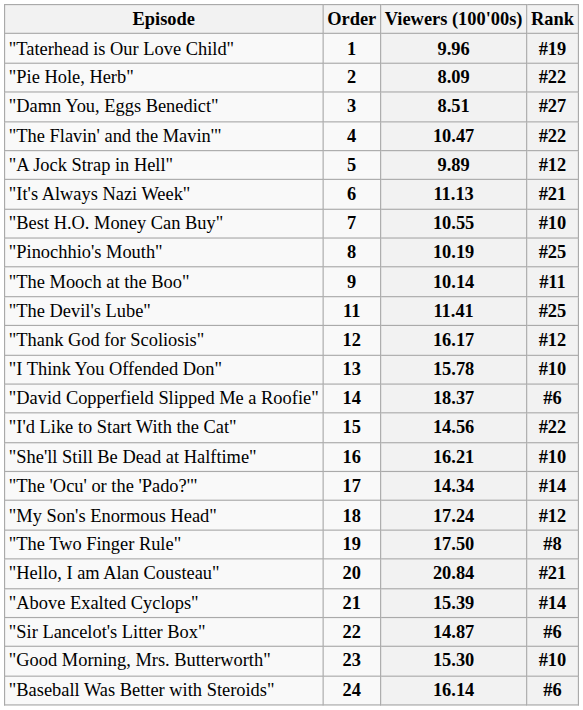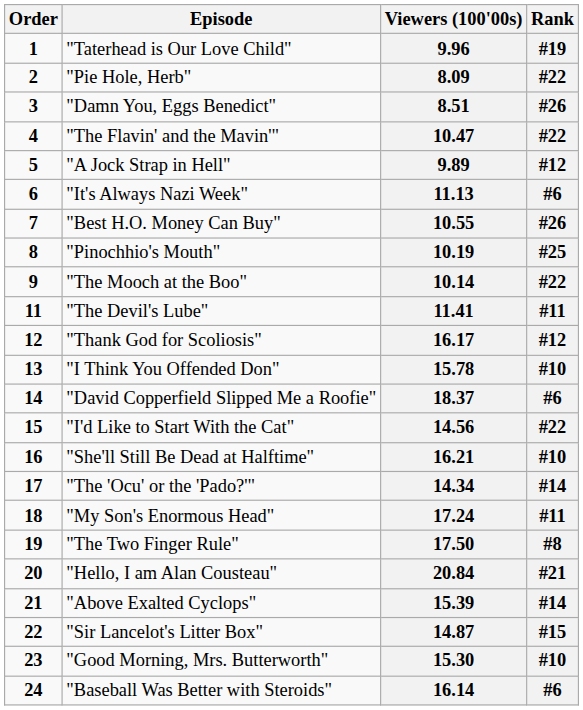 <table class="wikitable sortable">
 <tr>
+<th>Order</th>
 <th>Episode</th>
-<th>Order</th>
 <th>Viewers (100'00s)</th>
 <th>Rank</th>
 </tr>
 <tr>
+<td style="text-align:center"><strong>1</strong></td>
 <td>"Taterhead is Our Love Child"</td>
-<td style="text-align:center"><strong>1</strong></td>
 <th>9.96</th>
 <th>#19</th>
 </tr>
 <tr>
+<td style="text-align:center"><strong>2</strong></td>
 <td>"Pie Hole, Herb"</td>
-<td style="text-align:center"><strong>2</strong></td>
 <th>8.09</th>
 <th>#22</th>
 </tr>
 <tr>
+<td style="text-align:center"><strong>3</strong></td>
 <td>"Damn You, Eggs Benedict"</td>
-<td style="text-align:center"><strong>3</strong></td>
 <th>8.51</th>
-<th>#27</th>
+<th>#26</th>
 </tr>
 <tr>
+<td style="text-align:center"><strong>4</strong></td>
 <td>"The Flavin' and the Mavin'"</td>
-<td style="text-align:center"><strong>4</strong></td>
 <th>10.47</th>
 <th>#22</th>
 </tr>
 <tr>
+<td style="text-align:center"><strong>5</strong></td>
 <td>"A Jock Strap in Hell"</td>
-<td style="text-align:center"><strong>5</strong></td>
 <th>9.89</th>
 <th>#12</th>
 </tr>
 <tr>
+<td style="text-align:center"><strong>6</strong></td>
 <td>"It's Always Nazi Week"</td>
-<td style="text-align:center"><strong>6</strong></td>
 <th>11.13</th>
-<th>#21</th>
+<th>#6</th>
 </tr>
 <tr>
+<td style="text-align:center"><strong>7</strong></td>
 <td>"Best H.O. Money Can Buy"</td>
-<td style="text-align:center"><strong>7</strong></td>
 <th>10.55</th>
-<th>#10</th>
+<th>#26</th>
 </tr>
 <tr>
+<td style="text-align:center"><strong>8</strong></td>
 <td>"Pinochhio's Mouth"</td>
-<td style="text-align:center"><strong>8</strong></td>
 <th>10.19</th>
 <th>#25</th>
 </tr>
 <tr>
+<td style="text-align:center"><strong>9</strong></td>
 <td>"The Mooch at the Boo"</td>
-<td style="text-align:center"><strong>9</strong></td>
 <th>10.14</th>
+<th>#22</th>
+</tr>
+<tr>
+<td style="text-align:center"><strong>11</strong></td>
+<td>"The Devil's Lube"</td>
+<th>11.41</th>
 <th>#11</th>
 </tr>
 <tr>
-<td>"The Devil's Lube"</td>
-<td style="text-align:center"><strong>11</strong></td>
-<th>11.41</th>
-<th>#25</th>
-</tr>
-<tr>
+<td style="text-align:center"><strong>12</strong></td>
 <td>"Thank God for Scoliosis"</td>
-<td style="text-align:center"><strong>12</strong></td>
 <th>16.17</th>
 <th>#12</th>
 </tr>
 <tr>
+<td style="text-align:center"><strong>13</strong></td>
 <td>"I Think You Offended Don"</td>
-<td style="text-align:center"><strong>13</strong></td>
 <th>15.78</th>
 <th>#10</th>
 </tr>
 <tr>
+<td style="text-align:center"><strong>14</strong></td>
 <td>"David Copperfield Slipped Me a Roofie"</td>
-<td style="text-align:center"><strong>14</strong></td>
 <th>18.37</th>
 <th>#6</th>
 </tr>
 <tr>
+<td style="text-align:center"><strong>15</strong></td>
 <td>"I'd Like to Start With the Cat"</td>
-<td style="text-align:center"><strong>15</strong></td>
 <th>14.56</th>
 <th>#22</th>
 </tr>
 <tr>
+<td style="text-align:center"><strong>16</strong></td>
 <td>"She'll Still Be Dead at Halftime"</td>
-<td style="text-align:center"><strong>16</strong></td>
 <th>16.21</th>
 <th>#10</th>
 </tr>
 <tr>
+<td style="text-align:center"><strong>17</strong></td>
 <td>"The 'Ocu' or the 'Pado?'"</td>
-<td style="text-align:center"><strong>17</strong></td>
 <th>14.34</th>
 <th>#14</th>
 </tr>
 <tr>
+<td style="text-align:center"><strong>18</strong></td>
 <td>"My Son's Enormous Head"</td>
-<td style="text-align:center"><strong>18</strong></td>
 <th>17.24</th>
-<th>#12</th>
+<th>#11</th>
 </tr>
 <tr>
+<td style="text-align:center"><strong>19</strong></td>
 <td>"The Two Finger Rule"</td>
-<td style="text-align:center"><strong>19</strong></td>
 <th>17.50</th>
 <th>#8</th>
 </tr>
 <tr>
+<td style="text-align:center"><strong>20</strong></td>
 <td>"Hello, I am Alan Cousteau"</td>
-<td style="text-align:center"><strong>20</strong></td>
 <th>20.84</th>
 <th>#21</th>
 </tr>
 <tr>
+<td style="text-align:center"><strong>21</strong></td>
 <td>"Above Exalted Cyclops"</td>
-<td style="text-align:center"><strong>21</strong></td>
 <th>15.39</th>
 <th>#14</th>
 </tr>
 <tr>
+<td style="text-align:center"><strong>22</strong></td>
 <td>"Sir Lancelot's Litter Box"</td>
-<td style="text-align:center"><strong>22</strong></td>
 <th>14.87</th>
-<th>#6</th>
+<th>#15</th>
 </tr>
 <tr>
+<td style="text-align:center"><strong>23</strong></td>
 <td>"Good Morning, Mrs. Butterworth"</td>
-<td style="text-align:center"><strong>23</strong></td>
 <th>15.30</th>
 <th>#10</th>
 </tr>
 <tr>
+<td style="text-align:center"><strong>24</strong></td>
 <td>"Baseball Was Better with Steroids"</td>
-<td style="text-align:center"><strong>24</strong></td>
 <th>16.14</th>
 <th>#6</th>
 </tr>
 </table>
